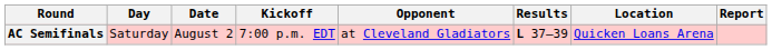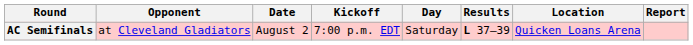 <table class="wikitable" style="font-size: 95%;">
 <tr>
 <th>Round</th>
-<th>Day</th>
+<th>Opponent</th>
 <th>Date</th>
 <th>Kickoff</th>
-<th>Opponent</th>
+<th>Day</th>
 <th>Results</th>
 <th>Location</th>
 <th>Report</th>
 </tr>
 <tr style= background:#ffcccc>
 <th align="center">AC Semifinals</th>
-<td align="center">Saturday</td>
+<td align="center">at <a href='#'>Cleveland Gladiators</a></td>
 <td align="center">August 2</td>
 <td align="center">7:00 p.m. <a href='#'>EDT</a></td>
-<td align="center">at <a href='#'>Cleveland Gladiators</a></td>
+<td align="center">Saturday</td>
 <td align="center"><strong>L</strong> 37–39</td>
 <td align="center"><a href='#'>Quicken Loans Arena</a></td>
 <td align="center"></td>
 </tr>
 </table>
